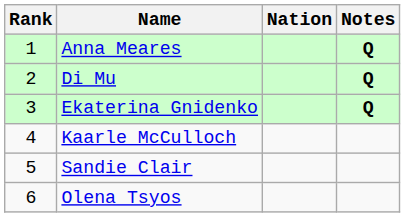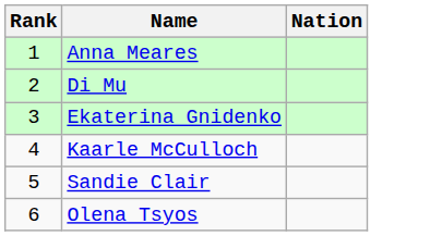 <table class="wikitable sortable" style="text-align:center">
 <tr>
 <th>Rank</th>
 <th>Name</th>
 <th>Nation</th>
-<th>Notes</th>
 </tr>
 <tr bgcolor=ccffcc>
 <td>1</td>
 <td align=left><a href='#'>Anna Meares</a></td>
 <td align=left></td>
-<td><strong>Q</strong></td>
 </tr>
 <tr bgcolor=ccffcc>
 <td>2</td>
 <td align=left><a href='#'>Di Mu</a></td>
 <td align=left></td>
-<td><strong>Q</strong></td>
 </tr>
 <tr bgcolor=ccffcc>
 <td>3</td>
 <td align=left><a href='#'>Ekaterina Gnidenko</a></td>
 <td align=left></td>
-<td><strong>Q</strong></td>
 </tr>
 <tr>
 <td>4</td>
 <td align=left><a href='#'>Kaarle McCulloch</a></td>
 <td align=left></td>
-<td></td>
 </tr>
 <tr>
 <td>5</td>
 <td align=left><a href='#'>Sandie Clair</a></td>
 <td align=left></td>
-<td></td>
 </tr>
 <tr>
 <td>6</td>
 <td align=left><a href='#'>Olena Tsyos</a></td>
 <td align=left></td>
-<td></td>
 </tr>
 </table>
